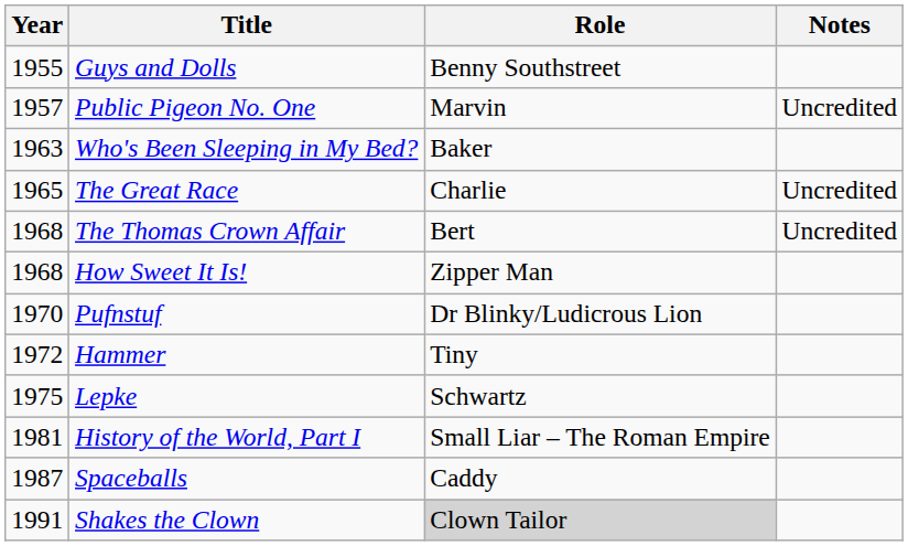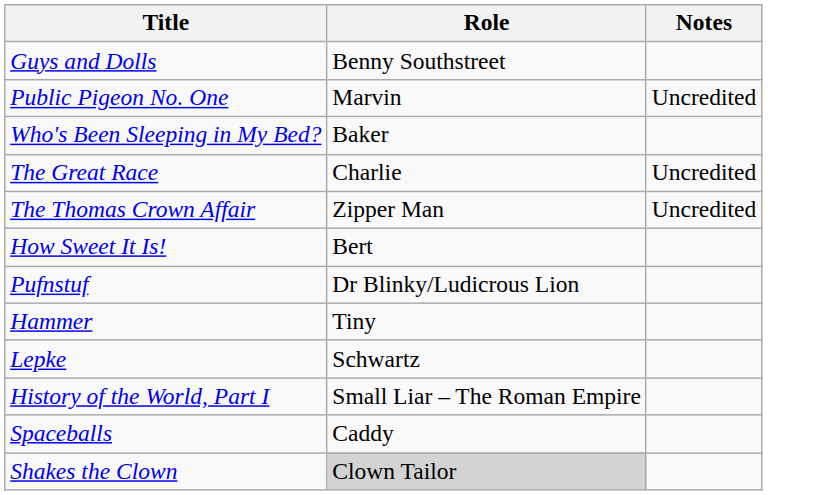 <table class="wikitable">
 <tr>
-<th>Year</th>
 <th>Title</th>
 <th>Role</th>
 <th>Notes</th>
 </tr>
 <tr>
-<td>1955</td>
 <td><em><a href='#'>Guys and Dolls</a></em></td>
 <td>Benny Southstreet</td>
 <td></td>
 </tr>
 <tr>
-<td>1957</td>
 <td><em><a href='#'>Public Pigeon No. One</a></em></td>
 <td>Marvin</td>
 <td>Uncredited</td>
 </tr>
 <tr>
-<td>1963</td>
 <td><em><a href='#'>Who's Been Sleeping in My Bed?</a></em></td>
 <td>Baker</td>
 <td></td>
 </tr>
 <tr>
-<td>1965</td>
 <td><em><a href='#'>The Great Race</a></em></td>
 <td>Charlie</td>
 <td>Uncredited</td>
 </tr>
 <tr>
-<td>1968</td>
 <td><em><a href='#'>The Thomas Crown Affair</a></em></td>
-<td>Bert</td>
+<td>Zipper Man</td>
 <td>Uncredited</td>
 </tr>
 <tr>
-<td>1968</td>
 <td><em><a href='#'>How Sweet It Is!</a></em></td>
-<td>Zipper Man</td>
+<td>Bert</td>
 <td></td>
 </tr>
 <tr>
-<td>1970</td>
 <td><em><a href='#'>Pufnstuf</a></em></td>
 <td>Dr Blinky/Ludicrous Lion</td>
 <td></td>
 </tr>
 <tr>
-<td>1972</td>
 <td><em><a href='#'>Hammer</a></em></td>
 <td>Tiny</td>
 <td></td>
 </tr>
 <tr>
-<td>1975</td>
 <td><em><a href='#'>Lepke</a></em></td>
 <td>Schwartz</td>
 <td></td>
 </tr>
 <tr>
-<td>1981</td>
 <td><em><a href='#'>History of the World, Part I</a></em></td>
 <td>Small Liar – The Roman Empire</td>
 <td></td>
 </tr>
 <tr>
-<td>1987</td>
 <td><em><a href='#'>Spaceballs</a></em></td>
 <td>Caddy</td>
 <td></td>
 </tr>
 <tr>
-<td>1991</td>
 <td><em><a href='#'>Shakes the Clown</a></em></td>
 <td style="background: lightgrey;">Clown Tailor</td>
 <td></td>
 </tr>
 </table>
